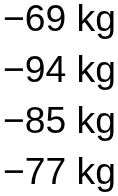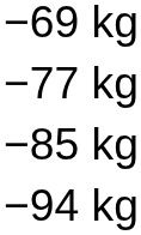 <table>
 <tr>
 <td>−69 kg<br></td>
 <td></td>
 <td></td>
 <td></td>
 </tr>
 <tr>
-<td>−94 kg<br></td>
+<td>−77 kg<br></td>
 <td></td>
 <td></td>
 <td></td>
 </tr>
 <tr>
 <td>−85 kg<br></td>
 <td></td>
 <td></td>
 <td></td>
 </tr>
 <tr>
-<td>−77 kg<br></td>
+<td>−94 kg<br></td>
 <td></td>
 <td></td>
 <td></td>
 </tr>
 </table>
